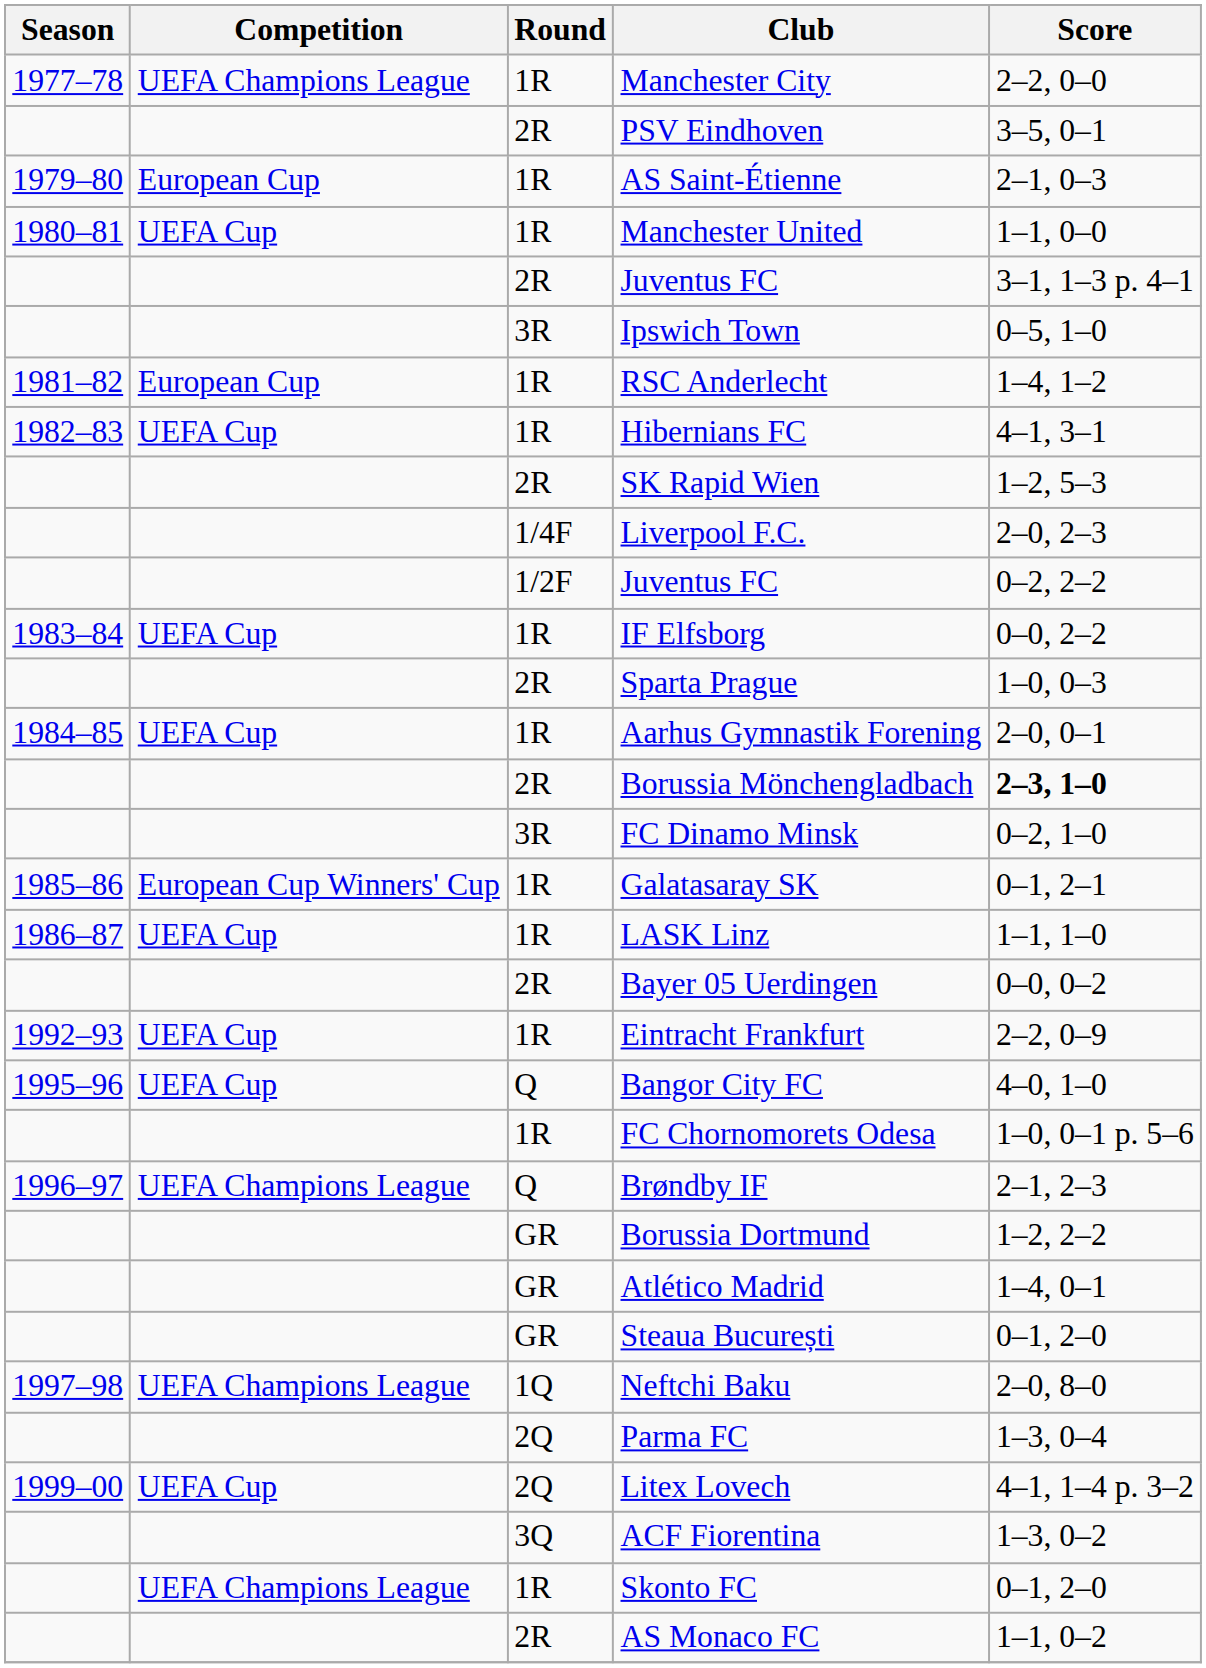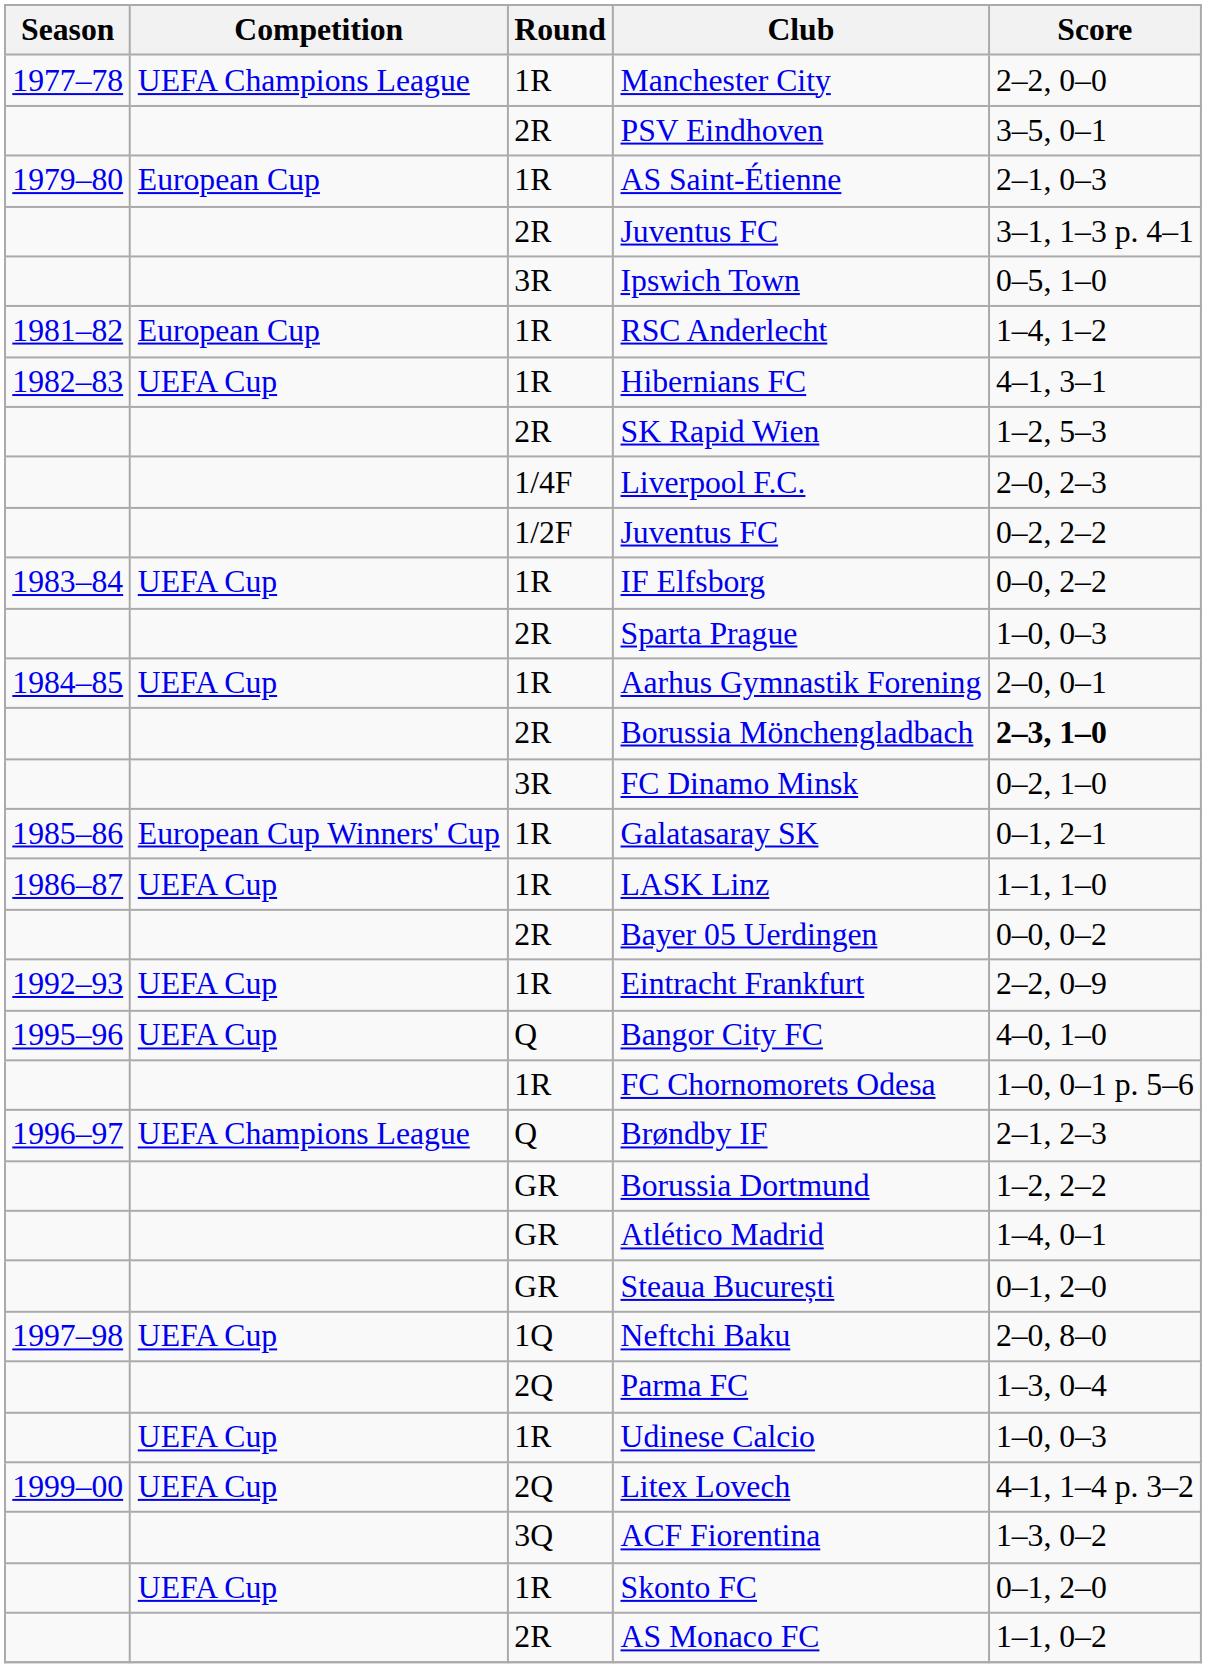 <table class="wikitable">
 <tr>
 <th>Season</th>
 <th>Competition</th>
 <th>Round</th>
 <th>Club</th>
 <th>Score</th>
 </tr>
 <tr>
 <td><a href='#'>1977–78</a></td>
 <td><a href='#'>UEFA Champions League</a></td>
 <td>1R</td>
 <td> <a href='#'>Manchester City</a></td>
 <td>2–2, 0–0</td>
 </tr>
 <tr>
 <td></td>
 <td></td>
 <td>2R</td>
 <td> <a href='#'>PSV Eindhoven</a></td>
 <td>3–5, 0–1</td>
 </tr>
 <tr>
 <td><a href='#'>1979–80</a></td>
 <td><a href='#'>European Cup</a></td>
 <td>1R</td>
 <td> <a href='#'>AS Saint-Étienne</a></td>
 <td>2–1, 0–3</td>
-</tr>
-<tr>
-<td><a href='#'>1980–81</a></td>
-<td><a href='#'>UEFA Cup</a></td>
-<td>1R</td>
-<td> <a href='#'>Manchester United</a></td>
-<td>1–1, 0–0</td>
 </tr>
 <tr>
 <td></td>
 <td></td>
 <td>2R</td>
 <td> <a href='#'>Juventus FC</a></td>
 <td>3–1, 1–3 p. 4–1</td>
 </tr>
 <tr>
 <td></td>
 <td></td>
 <td>3R</td>
 <td> <a href='#'>Ipswich Town</a></td>
 <td>0–5, 1–0</td>
 </tr>
 <tr>
 <td><a href='#'>1981–82</a></td>
 <td><a href='#'>European Cup</a></td>
 <td>1R</td>
 <td> <a href='#'>RSC Anderlecht</a></td>
 <td>1–4, 1–2</td>
 </tr>
 <tr>
 <td><a href='#'>1982–83</a></td>
 <td><a href='#'>UEFA Cup</a></td>
 <td>1R</td>
 <td> <a href='#'>Hibernians FC</a></td>
 <td>4–1, 3–1</td>
 </tr>
 <tr>
 <td></td>
 <td></td>
 <td>2R</td>
 <td> <a href='#'>SK Rapid Wien</a></td>
 <td>1–2, 5–3</td>
 </tr>
 <tr>
 <td></td>
 <td></td>
 <td>1/4F</td>
 <td> <a href='#'>Liverpool F.C.</a></td>
 <td>2–0, 2–3</td>
 </tr>
 <tr>
 <td></td>
 <td></td>
 <td>1/2F</td>
 <td> <a href='#'>Juventus FC</a></td>
 <td>0–2, 2–2</td>
 </tr>
 <tr>
 <td><a href='#'>1983–84</a></td>
 <td><a href='#'>UEFA Cup</a></td>
 <td>1R</td>
 <td> <a href='#'>IF Elfsborg</a></td>
 <td>0–0, 2–2</td>
 </tr>
 <tr>
 <td></td>
 <td></td>
 <td>2R</td>
 <td> <a href='#'>Sparta Prague</a></td>
 <td>1–0, 0–3</td>
 </tr>
 <tr>
 <td><a href='#'>1984–85</a></td>
 <td><a href='#'>UEFA Cup</a></td>
 <td>1R</td>
 <td> <a href='#'>Aarhus Gymnastik Forening</a></td>
 <td>2–0, 0–1</td>
 </tr>
 <tr>
 <td></td>
 <td></td>
 <td>2R</td>
 <td> <a href='#'>Borussia Mönchengladbach</a></td>
 <td><strong>2–3, 1–0</strong></td>
 </tr>
 <tr>
 <td></td>
 <td></td>
 <td>3R</td>
 <td> <a href='#'>FC Dinamo Minsk</a></td>
 <td>0–2, 1–0</td>
 </tr>
 <tr>
 <td><a href='#'>1985–86</a></td>
 <td><a href='#'>European Cup Winners' Cup</a></td>
 <td>1R</td>
 <td> <a href='#'>Galatasaray SK</a></td>
 <td>0–1, 2–1</td>
 </tr>
 <tr>
 <td><a href='#'>1986–87</a></td>
 <td><a href='#'>UEFA Cup</a></td>
 <td>1R</td>
 <td> <a href='#'>LASK Linz</a></td>
 <td>1–1, 1–0</td>
 </tr>
 <tr>
 <td></td>
 <td></td>
 <td>2R</td>
 <td> <a href='#'>Bayer 05 Uerdingen</a></td>
 <td>0–0, 0–2</td>
 </tr>
 <tr>
 <td><a href='#'>1992–93</a></td>
 <td><a href='#'>UEFA Cup</a></td>
 <td>1R</td>
 <td> <a href='#'>Eintracht Frankfurt</a></td>
 <td>2–2, 0–9</td>
 </tr>
 <tr>
 <td><a href='#'>1995–96</a></td>
 <td><a href='#'>UEFA Cup</a></td>
 <td>Q</td>
 <td> <a href='#'>Bangor City FC</a></td>
 <td>4–0, 1–0</td>
 </tr>
 <tr>
 <td></td>
 <td></td>
 <td>1R</td>
 <td> <a href='#'>FC Chornomorets Odesa</a></td>
 <td>1–0, 0–1 p. 5–6</td>
 </tr>
 <tr>
 <td><a href='#'>1996–97</a></td>
 <td><a href='#'>UEFA Champions League</a></td>
 <td>Q</td>
 <td> <a href='#'>Brøndby IF</a></td>
 <td>2–1, 2–3</td>
 </tr>
 <tr>
 <td></td>
 <td></td>
 <td>GR</td>
 <td> <a href='#'>Borussia Dortmund</a></td>
 <td>1–2, 2–2</td>
 </tr>
 <tr>
 <td></td>
 <td></td>
 <td>GR</td>
 <td> <a href='#'>Atlético Madrid</a></td>
 <td>1–4, 0–1</td>
 </tr>
 <tr>
 <td></td>
 <td></td>
 <td>GR</td>
 <td> <a href='#'>Steaua București</a></td>
 <td>0–1, 2–0</td>
 </tr>
 <tr>
 <td><a href='#'>1997–98</a></td>
-<td><a href='#'>UEFA Champions League</a></td>
+<td><a href='#'>UEFA Cup</a></td>
 <td>1Q</td>
 <td> <a href='#'>Neftchi Baku</a></td>
 <td>2–0, 8–0</td>
 </tr>
 <tr>
 <td></td>
 <td></td>
 <td>2Q</td>
 <td> <a href='#'>Parma FC</a></td>
 <td>1–3, 0–4</td>
+</tr>
+<tr>
+<td></td>
+<td><a href='#'>UEFA Cup</a></td>
+<td>1R</td>
+<td> <a href='#'>Udinese Calcio</a></td>
+<td>1–0, 0–3</td>
 </tr>
 <tr>
 <td><a href='#'>1999–00</a></td>
 <td><a href='#'>UEFA Cup</a></td>
 <td>2Q</td>
 <td> <a href='#'>Litex Lovech</a></td>
 <td>4–1, 1–4 p. 3–2</td>
 </tr>
 <tr>
 <td></td>
 <td></td>
 <td>3Q</td>
 <td> <a href='#'>ACF Fiorentina</a></td>
 <td>1–3, 0–2</td>
 </tr>
 <tr>
 <td></td>
-<td><a href='#'>UEFA Champions League</a></td>
+<td><a href='#'>UEFA Cup</a></td>
 <td>1R</td>
 <td> <a href='#'>Skonto FC</a></td>
 <td>0–1, 2–0</td>
 </tr>
 <tr>
 <td></td>
 <td></td>
 <td>2R</td>
 <td> <a href='#'>AS Monaco FC</a></td>
 <td>1–1, 0–2</td>
 </tr>
 <tr>
 </tr>
 </table>
